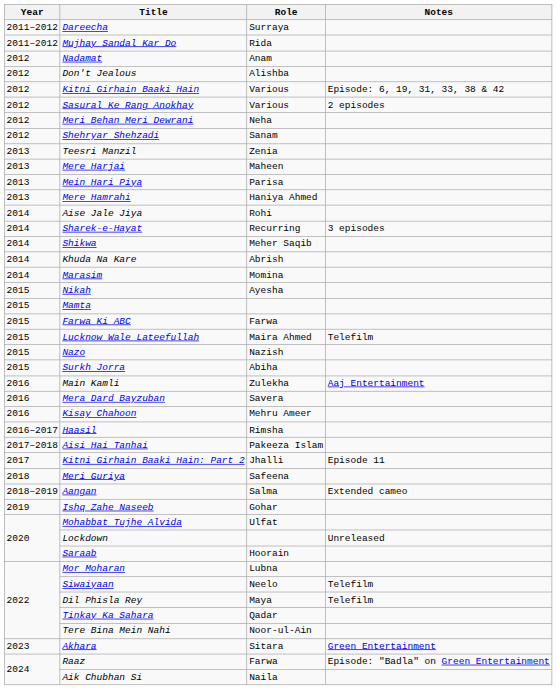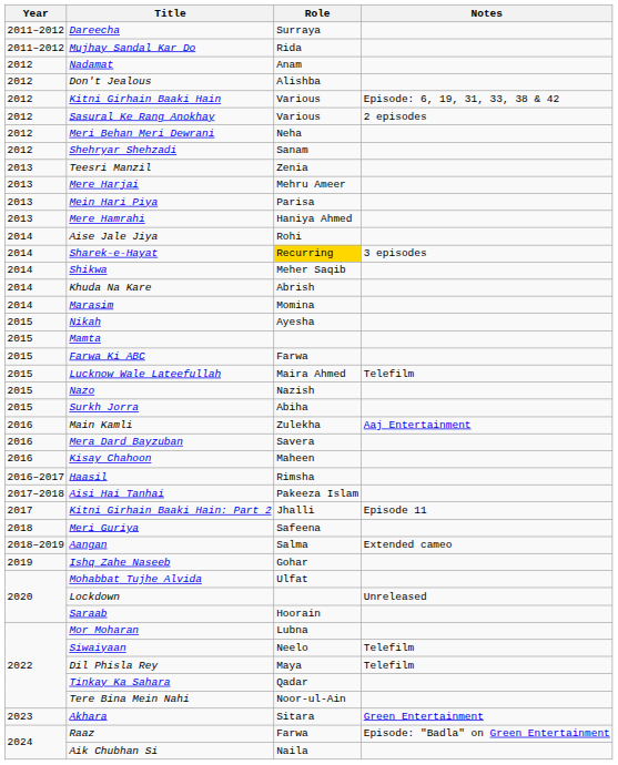 <table class="wikitable">
 <tr>
 <th>Year</th>
 <th>Title</th>
 <th>Role</th>
 <th>Notes</th>
 </tr>
 <tr>
 <td>2011–2012</td>
 <td><em><a href='#'>Dareecha</a></em></td>
 <td>Surraya</td>
 <td></td>
 </tr>
 <tr>
 <td>2011–2012</td>
 <td><em><a href='#'>Mujhay Sandal Kar Do</a></em></td>
 <td>Rida</td>
 <td></td>
 </tr>
 <tr>
 <td>2012</td>
 <td><em><a href='#'>Nadamat</a></em></td>
 <td>Anam</td>
 <td></td>
 </tr>
 <tr>
 <td>2012</td>
 <td><em>Don't Jealous</em></td>
 <td>Alishba</td>
 <td></td>
 </tr>
 <tr>
 <td>2012</td>
 <td><em><a href='#'>Kitni Girhain Baaki Hain</a></em></td>
 <td>Various</td>
 <td>Episode: 6, 19, 31, 33, 38 & 42</td>
 </tr>
 <tr>
 <td>2012</td>
 <td><em><a href='#'>Sasural Ke Rang Anokhay</a></em></td>
 <td>Various</td>
 <td>2 episodes</td>
 </tr>
 <tr>
 <td>2012</td>
 <td><em><a href='#'>Meri Behan Meri Dewrani</a></em></td>
 <td>Neha</td>
 <td></td>
 </tr>
 <tr>
 <td>2012</td>
 <td><em><a href='#'>Shehryar Shehzadi</a></em></td>
 <td>Sanam</td>
 <td></td>
 </tr>
 <tr>
 <td>2013</td>
 <td><em>Teesri Manzil</em></td>
 <td>Zenia</td>
 <td></td>
 </tr>
 <tr>
 <td>2013</td>
 <td><em><a href='#'>Mere Harjai</a></em></td>
-<td>Maheen</td>
+<td>Mehru Ameer</td>
 <td></td>
 </tr>
 <tr>
 <td>2013</td>
 <td><em><a href='#'>Mein Hari Piya</a></em></td>
 <td>Parisa</td>
 <td></td>
 </tr>
 <tr>
 <td>2013</td>
 <td><em><a href='#'>Mere Hamrahi</a></em></td>
 <td>Haniya Ahmed</td>
 <td></td>
 </tr>
 <tr>
 <td>2014</td>
 <td><em>Aise Jale Jiya</em></td>
 <td>Rohi</td>
 <td></td>
 </tr>
 <tr>
 <td>2014</td>
 <td><em><a href='#'>Sharek-e-Hayat</a></em></td>
-<td>Recurring</td>
+<td style="background: gold;">Recurring</td>
 <td>3 episodes</td>
 </tr>
 <tr>
 <td>2014</td>
 <td><em><a href='#'>Shikwa</a></em></td>
 <td>Meher Saqib</td>
 <td></td>
 </tr>
 <tr>
 <td>2014</td>
 <td><em>Khuda Na Kare</em></td>
 <td>Abrish</td>
 <td></td>
 </tr>
 <tr>
 <td>2014</td>
 <td><em><a href='#'>Marasim</a></em></td>
 <td>Momina</td>
 <td></td>
 </tr>
 <tr>
 <td>2015</td>
 <td><em><a href='#'>Nikah</a></em></td>
 <td>Ayesha</td>
 <td></td>
 </tr>
 <tr>
 <td>2015</td>
 <td><em><a href='#'>Mamta</a></em></td>
 <td></td>
 <td></td>
 </tr>
 <tr>
 <td>2015</td>
 <td><em><a href='#'>Farwa Ki ABC</a></em></td>
 <td>Farwa</td>
 <td></td>
 </tr>
 <tr>
 <td>2015</td>
 <td><em><a href='#'>Lucknow Wale Lateefullah</a></em></td>
 <td>Maira Ahmed</td>
 <td>Telefilm</td>
 </tr>
 <tr>
 <td>2015</td>
 <td><em><a href='#'>Nazo</a></em></td>
 <td>Nazish</td>
 <td></td>
 </tr>
 <tr>
 <td>2015</td>
 <td><em><a href='#'>Surkh Jorra</a></em></td>
 <td>Abiha</td>
 <td></td>
 </tr>
 <tr>
 <td>2016</td>
 <td><em>Main Kamli</em></td>
 <td>Zulekha</td>
 <td><a href='#'>Aaj Entertainment</a></td>
 </tr>
 <tr>
 <td>2016</td>
 <td><em><a href='#'>Mera Dard Bayzuban</a></em></td>
 <td>Savera</td>
 <td></td>
 </tr>
 <tr>
 <td>2016</td>
 <td><em><a href='#'>Kisay Chahoon</a></em></td>
-<td>Mehru Ameer</td>
+<td>Maheen</td>
 <td></td>
 </tr>
 <tr>
 <td>2016–2017</td>
 <td><em><a href='#'>Haasil</a></em></td>
 <td>Rimsha</td>
 <td></td>
 </tr>
 <tr>
 <td>2017–2018</td>
 <td><em><a href='#'>Aisi Hai Tanhai</a></em></td>
 <td>Pakeeza Islam</td>
 <td></td>
 </tr>
 <tr>
 <td>2017</td>
 <td><em><a href='#'>Kitni Girhain Baaki Hain: Part 2</a></em></td>
 <td>Jhalli</td>
 <td>Episode 11</td>
 </tr>
 <tr>
 <td>2018</td>
 <td><em><a href='#'>Meri Guriya</a></em></td>
 <td>Safeena</td>
 <td></td>
 </tr>
 <tr>
 <td>2018–2019</td>
 <td><em><a href='#'>Aangan</a></em></td>
 <td>Salma</td>
 <td>Extended cameo</td>
 </tr>
 <tr>
 <td>2019</td>
 <td><em><a href='#'>Ishq Zahe Naseeb</a></em></td>
 <td>Gohar</td>
 <td></td>
 </tr>
 <tr>
 <td rowspan=3>2020</td>
 <td><em><a href='#'>Mohabbat Tujhe Alvida</a></em></td>
 <td>Ulfat</td>
 <td></td>
 </tr>
 <tr>
 <td><em>Lockdown</em></td>
 <td></td>
 <td>Unreleased</td>
 </tr>
 <tr>
 <td><em><a href='#'>Saraab</a></em></td>
 <td>Hoorain</td>
 <td></td>
 </tr>
 <tr>
 <td rowspan=5>2022</td>
 <td><em><a href='#'>Mor Moharan</a></em></td>
 <td>Lubna</td>
 <td></td>
 </tr>
 <tr>
 <td><em><a href='#'>Siwaiyaan</a></em></td>
 <td>Neelo</td>
 <td>Telefilm</td>
 </tr>
 <tr>
 <td><em>Dil Phisla Rey</em></td>
 <td>Maya</td>
 <td>Telefilm</td>
 </tr>
 <tr>
 <td><em><a href='#'>Tinkay Ka Sahara</a></em></td>
 <td>Qadar</td>
 <td></td>
 </tr>
 <tr>
 <td><em>Tere Bina Mein Nahi</em></td>
 <td>Noor-ul-Ain</td>
 <td></td>
 </tr>
 <tr>
 <td>2023</td>
 <td><em><a href='#'>Akhara</a></em></td>
 <td>Sitara</td>
 <td><a href='#'>Green Entertainment</a></td>
 </tr>
 <tr>
 <td rowspan=2>2024</td>
 <td><em>Raaz</em></td>
 <td>Farwa</td>
 <td>Episode: "Badla" on <a href='#'>Green Entertainment</a></td>
 </tr>
 <tr>
 <td><em>Aik Chubhan Si</em></td>
 <td>Naila</td>
 <td></td>
 </tr>
 </table>
